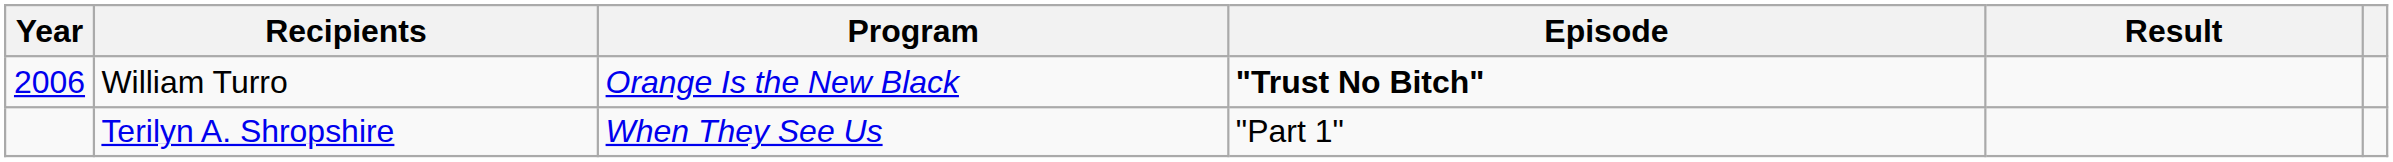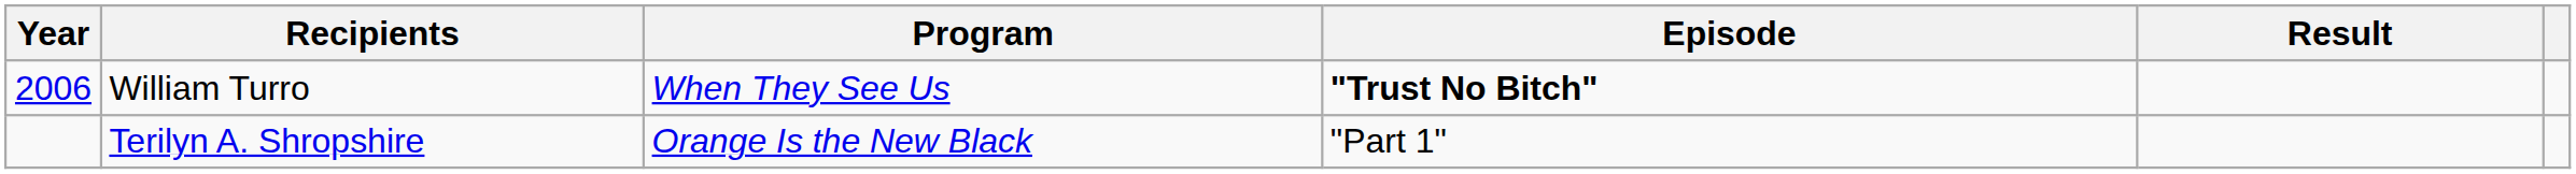 <table class="wikitable plainrowheaders" style="font-size: 90%" width=85%>
 <tr>
 <th scope="col" style="width:2%;">Year</th>
 <th scope="col" style="width:20%;">Recipients</th>
 <th scope="col" style="width:25%;">Program</th>
 <th scope="col" style="width:30%;">Episode</th>
 <th scope="col" style="width:15%;">Result</th>
 <th scope="col" class="unsortable" style="width:1%;"></th>
 </tr>
 <tr>
 <td style="text-align:center;"><a href='#'>2006</a></td>
 <td>William Turro</td>
-<td><em><a href='#'>Orange Is the New Black</a></em></td>
+<td><em><a href='#'>When They See Us</a></em></td>
 <td><strong>"Trust No Bitch"</strong></td>
 <td></td>
 <td style="text-align:center;"></td>
 </tr>
 <tr>
 <td></td>
 <td><a href='#'>Terilyn A. Shropshire</a></td>
-<td><em><a href='#'>When They See Us</a></em></td>
+<td><em><a href='#'>Orange Is the New Black</a></em></td>
 <td>"Part 1"</td>
 <td></td>
 <td></td>
 </tr>
 </table>
